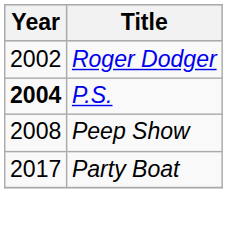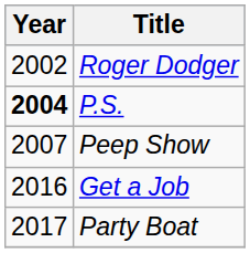 <table class="wikitable">
 <tr style="background:#b0c4de; text-align:center;">
 <th>Year</th>
 <th>Title</th>
 </tr>
 <tr>
 <td>2002</td>
 <td><em><a href='#'>Roger Dodger</a></em></td>
 </tr>
 <tr>
 <td><strong>2004</strong></td>
 <td><em><a href='#'>P.S.</a></em></td>
 </tr>
 <tr>
-<td>2008</td>
+<td>2007</td>
 <td><em>Peep Show</em></td>
+</tr>
+<tr>
+<td>2016</td>
+<td><em><a href='#'>Get a Job</a></em></td>
 </tr>
 <tr>
 <td>2017</td>
 <td><em>Party Boat</em></td>
 </tr>
 <tr>
 </tr>
 </table>
